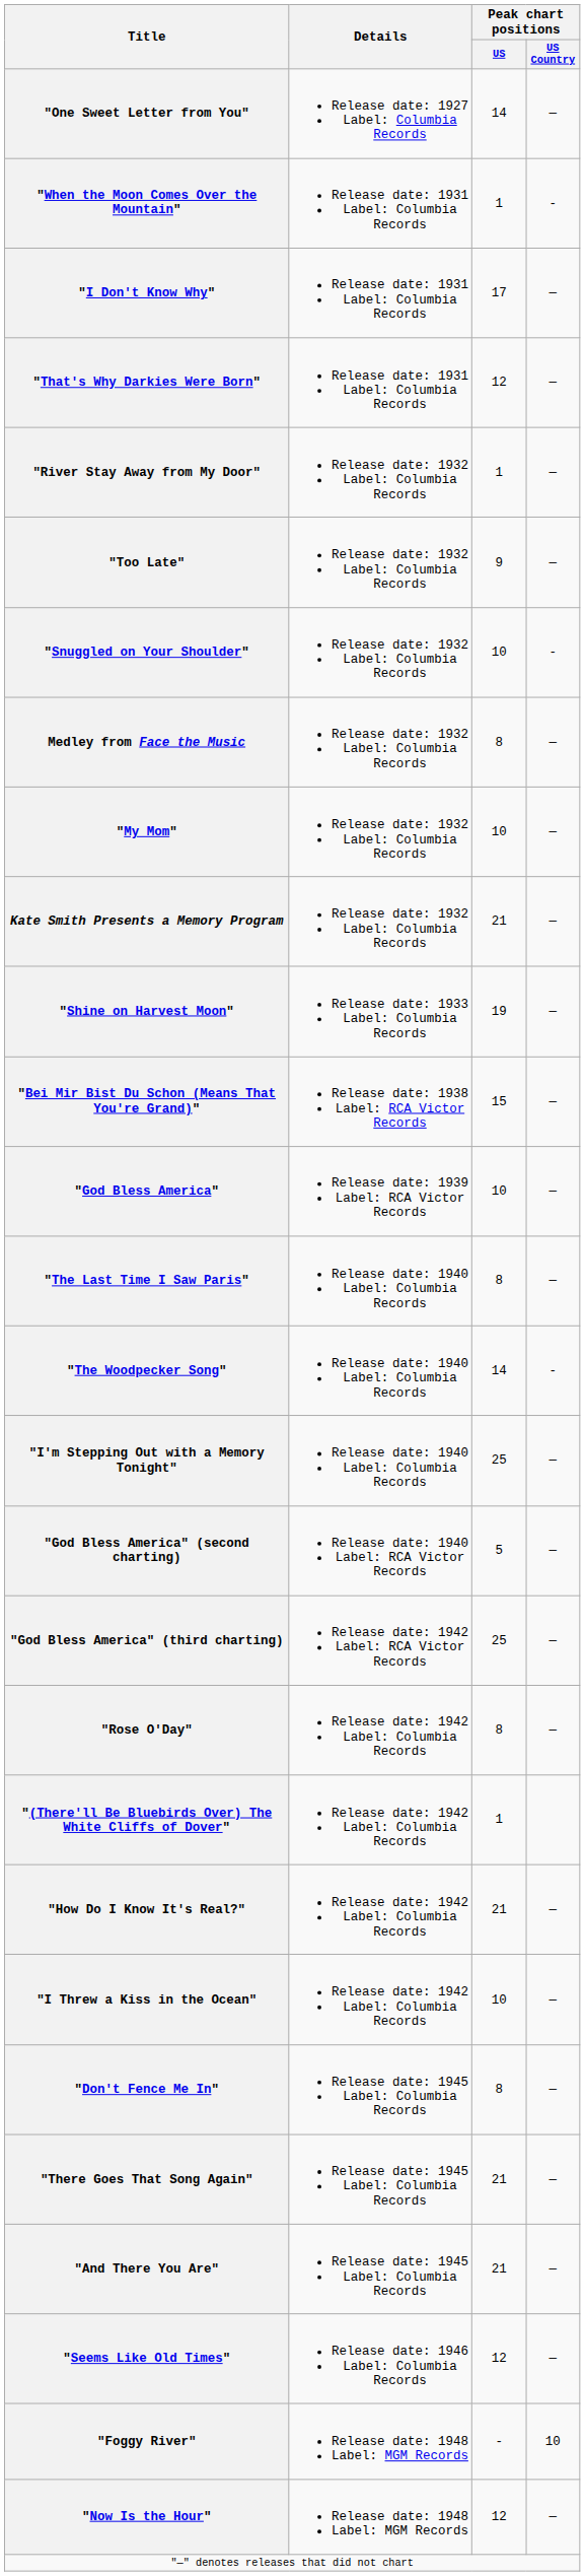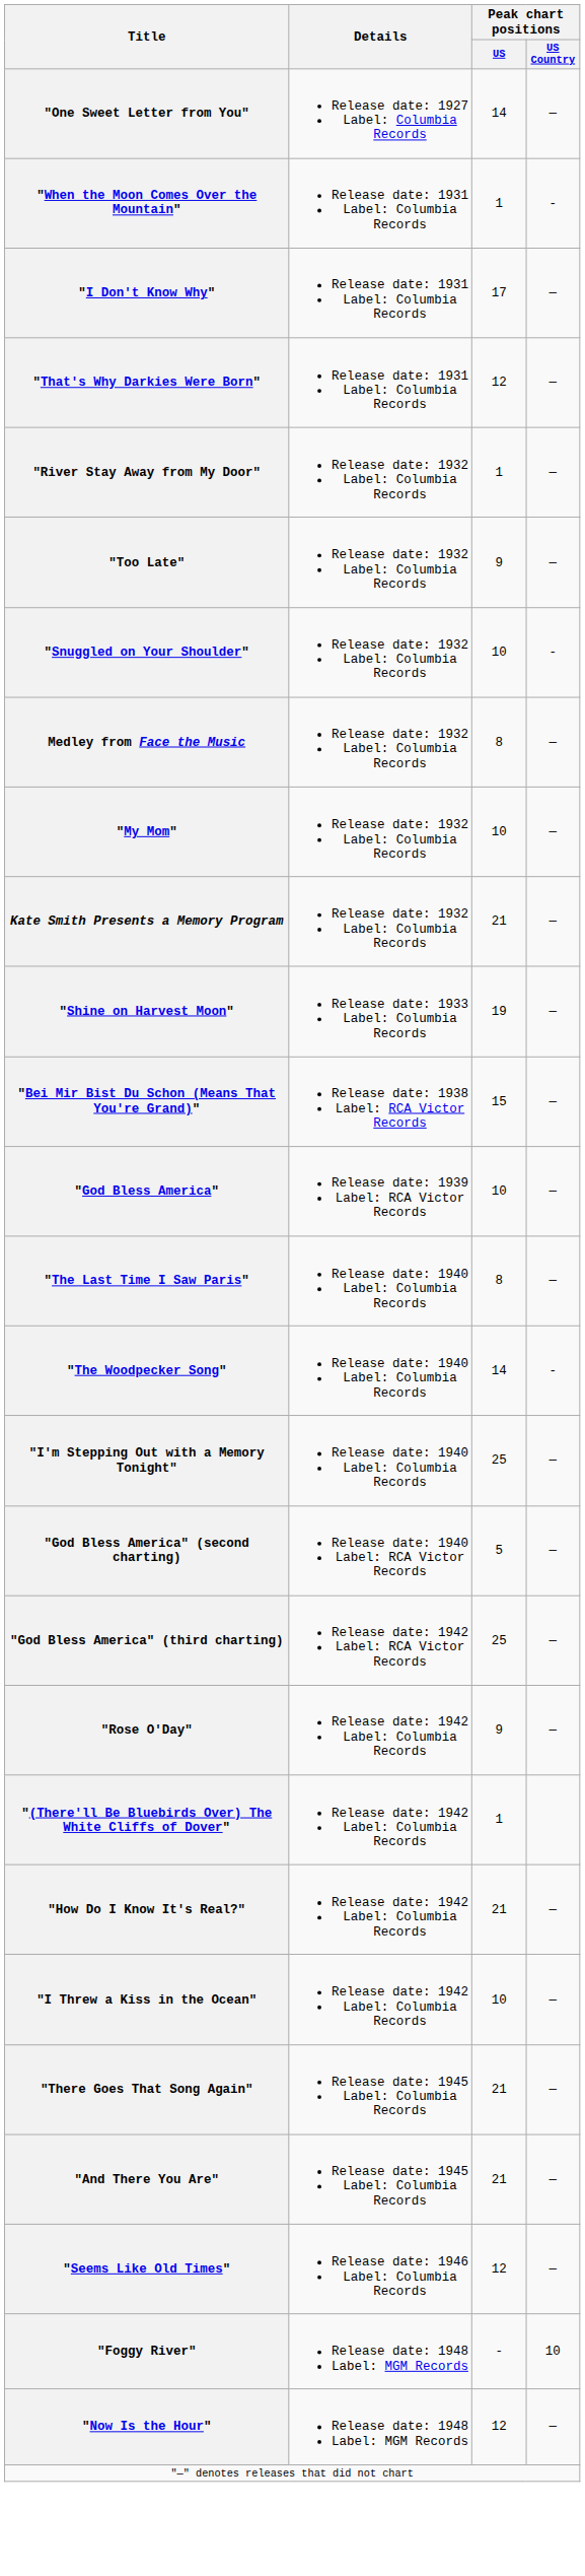 <table class="wikitable plainrowheaders" style="text-align:center;">
 <tr>
 <th rowspan="2" style="width:22em;">Title</th>
 <th rowspan="2" style="width:14em;">Details</th>
 <th colspan="2">Peak chart<br>positions</th>
 </tr>
 <tr style="font-size:smaller;">
 <th width="50"><a href='#'>US</a> </th>
 <th width="50"><a href='#'>US Country</a></th>
 </tr>
 <tr>
 <th scope="row">"One Sweet Letter from You"</th>
 <td><br><ul><li>Release date: 1927</li><li>Label: <a href='#'>Columbia Records</a></li></ul></td>
 <td>14</td>
 <td>—</td>
 </tr>
 <tr>
 <th scope="row">"<a href='#'>When the Moon Comes Over the Mountain</a>"</th>
 <td><br><ul><li>Release date: 1931</li><li>Label: Columbia Records</li></ul></td>
 <td>1</td>
 <td>-</td>
 </tr>
 <tr>
 <th scope="row">"<a href='#'>I Don't Know Why</a>"</th>
 <td><br><ul><li>Release date: 1931</li><li>Label: Columbia Records</li></ul></td>
 <td>17</td>
 <td>—</td>
 </tr>
 <tr>
 <th scope="row">"<a href='#'>That's Why Darkies Were Born</a>"</th>
 <td><br><ul><li>Release date: 1931</li><li>Label: Columbia Records</li></ul></td>
 <td>12</td>
 <td>—</td>
 </tr>
 <tr>
 <th scope="row">"River Stay Away from My Door"</th>
 <td><br><ul><li>Release date: 1932</li><li>Label: Columbia Records</li></ul></td>
 <td>1</td>
 <td>—</td>
 </tr>
 <tr>
 <th scope="row">"Too Late"</th>
 <td><br><ul><li>Release date: 1932</li><li>Label: Columbia Records</li></ul></td>
 <td>9</td>
 <td>—</td>
 </tr>
 <tr>
 <th scope="row">"<a href='#'>Snuggled on Your Shoulder</a>"</th>
 <td><br><ul><li>Release date: 1932</li><li>Label: Columbia Records</li></ul></td>
 <td>10</td>
 <td>-</td>
 </tr>
 <tr>
 <th scope="row">Medley from <em><a href='#'>Face the Music</a></em></th>
 <td><br><ul><li>Release date: 1932</li><li>Label: Columbia Records</li></ul></td>
 <td>8</td>
 <td>—</td>
 </tr>
 <tr>
 <th scope="row">"<a href='#'>My Mom</a>"</th>
 <td><br><ul><li>Release date: 1932</li><li>Label: Columbia Records</li></ul></td>
 <td>10</td>
 <td>—</td>
 </tr>
 <tr>
 <th scope="row"><em>Kate Smith Presents a Memory Program</em></th>
 <td><br><ul><li>Release date: 1932</li><li>Label: Columbia Records</li></ul></td>
 <td>21</td>
 <td>—</td>
 </tr>
 <tr>
 <th scope="row">"<a href='#'>Shine on Harvest Moon</a>"</th>
 <td><br><ul><li>Release date: 1933</li><li>Label: Columbia Records</li></ul></td>
 <td>19</td>
 <td>—</td>
 </tr>
 <tr>
 <th scope="row">"<a href='#'>Bei Mir Bist Du Schon (Means That You're Grand)</a>"</th>
 <td><br><ul><li>Release date: 1938</li><li>Label: <a href='#'>RCA Victor Records</a></li></ul></td>
 <td>15</td>
 <td>—</td>
 </tr>
 <tr>
 <th scope="row">"<a href='#'>God Bless America</a>"</th>
 <td><br><ul><li>Release date: 1939</li><li>Label: RCA Victor Records</li></ul></td>
 <td>10</td>
 <td>—</td>
 </tr>
 <tr>
 <th scope="row">"<a href='#'>The Last Time I Saw Paris</a>"</th>
 <td><br><ul><li>Release date: 1940</li><li>Label: Columbia Records</li></ul></td>
 <td>8</td>
 <td>—</td>
 </tr>
 <tr>
 <th scope="row">"<a href='#'>The Woodpecker Song</a>"</th>
 <td><br><ul><li>Release date: 1940</li><li>Label: Columbia Records</li></ul></td>
 <td>14</td>
 <td>-</td>
 </tr>
 <tr>
 <th scope="row">"I'm Stepping Out with a Memory Tonight"</th>
 <td><br><ul><li>Release date: 1940</li><li>Label: Columbia Records</li></ul></td>
 <td>25</td>
 <td>—</td>
 </tr>
 <tr>
 <th scope="row">"God Bless America" (second charting)</th>
 <td><br><ul><li>Release date: 1940</li><li>Label: RCA Victor Records</li></ul></td>
 <td>5</td>
 <td>—</td>
 </tr>
 <tr>
 <th scope="row">"God Bless America" (third charting)</th>
 <td><br><ul><li>Release date: 1942</li><li>Label: RCA Victor Records</li></ul></td>
 <td>25</td>
 <td>—</td>
 </tr>
 <tr>
 <th scope="row">"Rose O'Day"</th>
 <td><br><ul><li>Release date: 1942</li><li>Label: Columbia Records</li></ul></td>
-<td>8</td>
+<td>9</td>
 <td>—</td>
 </tr>
 <tr>
 <th scope="row">"<a href='#'>(There'll Be Bluebirds Over) The White Cliffs of Dover</a>"</th>
 <td><br><ul><li>Release date: 1942</li><li>Label: Columbia Records</li></ul></td>
 <td>1</td>
 <td></td>
 </tr>
 <tr>
 <th scope="row">"How Do I Know It's Real?"</th>
 <td><br><ul><li>Release date: 1942</li><li>Label: Columbia Records</li></ul></td>
 <td>21</td>
 <td>—</td>
 </tr>
 <tr>
 <th scope="row">"I Threw a Kiss in the Ocean"</th>
 <td><br><ul><li>Release date: 1942</li><li>Label: Columbia Records</li></ul></td>
 <td>10</td>
-<td>—</td>
-</tr>
-<tr>
-<th scope="row">"<a href='#'>Don't Fence Me In</a>"</th>
-<td><br><ul><li>Release date: 1945</li><li>Label: Columbia Records</li></ul></td>
-<td>8</td>
 <td>—</td>
 </tr>
 <tr>
 <th scope="row">"There Goes That Song Again"</th>
 <td><br><ul><li>Release date: 1945</li><li>Label: Columbia Records</li></ul></td>
 <td>21</td>
 <td>—</td>
 </tr>
 <tr>
 <th scope="row">"And There You Are"</th>
 <td><br><ul><li>Release date: 1945</li><li>Label: Columbia Records</li></ul></td>
 <td>21</td>
 <td>—</td>
 </tr>
 <tr>
 <th scope="row">"<a href='#'>Seems Like Old Times</a>"</th>
 <td><br><ul><li>Release date: 1946</li><li>Label: Columbia Records</li></ul></td>
 <td>12</td>
 <td>—</td>
 </tr>
 <tr>
 <th scope="row">"Foggy River"</th>
 <td><br><ul><li>Release date: 1948</li><li>Label: <a href='#'>MGM Records</a></li></ul></td>
 <td>-</td>
 <td>10</td>
 </tr>
 <tr>
 <th scope="row">"<a href='#'>Now Is the Hour</a>"</th>
 <td><br><ul><li>Release date: 1948</li><li>Label: MGM Records</li></ul></td>
 <td>12</td>
 <td>—</td>
 </tr>
 <tr>
 <td colspan="4" style="font-size:8pt">"—" denotes releases that did not chart</td>
 </tr>
 </table>
